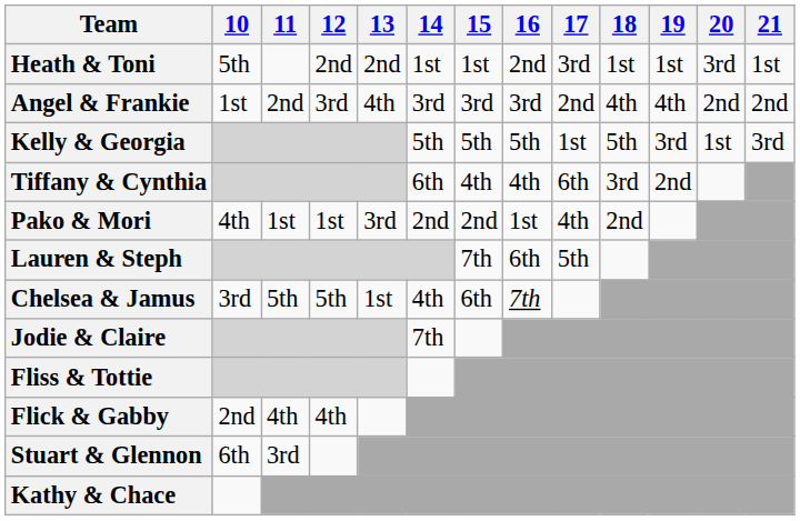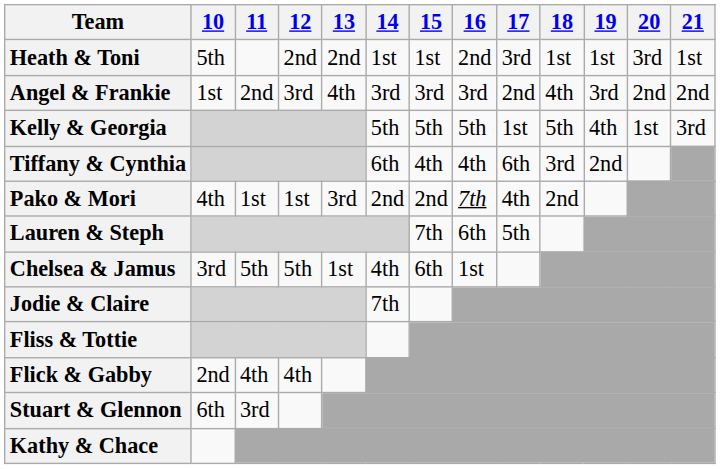 <table class="wikitable sortable" style="white-space:nowrap">
 <tr>
 <th scope="col" class="unsortable">Team</th>
 <th scope="col"><a href='#'>10</a></th>
 <th scope="col"><a href='#'>11</a></th>
 <th scope="col"><a href='#'>12</a></th>
 <th scope="col"><a href='#'>13</a></th>
 <th scope="col"><a href='#'>14</a></th>
 <th scope="col"><a href='#'>15</a></th>
 <th scope="col"><a href='#'>16</a></th>
 <th scope="col"><a href='#'>17</a></th>
 <th scope="col"><a href='#'>18</a></th>
 <th scope="col"><a href='#'>19</a></th>
 <th scope="col"><a href='#'>20</a></th>
 <th scope="col"><a href='#'>21</a></th>
 </tr>
 <tr>
 <th scope="row" style="text-align:left">Heath & Toni</th>
 <td>5th</td>
 <td></td>
 <td>2nd</td>
 <td>2nd</td>
 <td>1st</td>
 <td>1st</td>
 <td>2nd</td>
 <td>3rd</td>
 <td>1st</td>
 <td>1st</td>
 <td>3rd</td>
 <td>1st</td>
 </tr>
 <tr>
 <th scope="row" style="text-align:left">Angel & Frankie</th>
 <td>1st</td>
 <td>2nd</td>
 <td>3rd</td>
 <td>4th</td>
 <td>3rd</td>
 <td>3rd</td>
 <td>3rd</td>
 <td>2nd</td>
 <td>4th</td>
-<td>4th</td>
+<td>3rd</td>
 <td>2nd</td>
 <td>2nd</td>
 </tr>
 <tr>
 <th scope="row" style="text-align:left">Kelly & Georgia</th>
 <td colspan="4" bgcolor="lightgray" align=center><em></em></td>
 <td>5th</td>
 <td>5th</td>
 <td>5th</td>
 <td>1st</td>
 <td>5th</td>
-<td>3rd</td>
+<td>4th</td>
 <td>1st</td>
 <td>3rd</td>
 </tr>
 <tr>
 <th scope="row" style="text-align:left">Tiffany & Cynthia</th>
 <td colspan="4" bgcolor="lightgray" align=center><em></em></td>
 <td>6th</td>
 <td>4th</td>
 <td>4th</td>
 <td>6th</td>
 <td>3rd</td>
 <td>2nd</td>
 <td></td>
 <td colspan="1" bgcolor="darkgray"></td>
 </tr>
 <tr>
 <th scope="row" style="text-align:left">Pako & Mori</th>
 <td>4th</td>
 <td>1st</td>
 <td>1st</td>
 <td>3rd</td>
 <td>2nd</td>
 <td>2nd</td>
-<td>1st</td>
+<td><u><em>7th</em></u></td>
 <td>4th</td>
 <td>2nd</td>
 <td></td>
 <td colspan="2" bgcolor="darkgray"></td>
 </tr>
 <tr>
 <th scope="row" style="text-align:left">Lauren & Steph</th>
 <td colspan="5" bgcolor="lightgray" align=center><em></em></td>
 <td>7th</td>
 <td>6th</td>
 <td>5th</td>
 <td></td>
 <td colspan="3" bgcolor="darkgray"></td>
 </tr>
 <tr>
 <th scope="row" style="text-align:left">Chelsea & Jamus</th>
 <td>3rd</td>
 <td>5th</td>
 <td>5th</td>
 <td>1st</td>
 <td>4th</td>
 <td>6th</td>
-<td><u><em>7th</em></u></td>
+<td>1st</td>
 <td></td>
 <td colspan="4" bgcolor="darkgray"></td>
 </tr>
 <tr>
 <th scope="row" style="text-align:left">Jodie & Claire</th>
 <td colspan="4" bgcolor="lightgray" align=center><em></em></td>
 <td>7th</td>
 <td></td>
 <td colspan="6" bgcolor="darkgray"></td>
 </tr>
 <tr>
 <th scope="row" style="text-align:left">Fliss & Tottie</th>
 <td colspan="4" bgcolor="lightgray" align=center><em></em></td>
 <td></td>
 <td colspan="7" bgcolor="darkgray"></td>
 </tr>
 <tr>
 <th scope="row" style="text-align:left">Flick & Gabby</th>
 <td>2nd</td>
 <td>4th</td>
 <td>4th</td>
 <td></td>
 <td colspan="8" bgcolor="darkgray"></td>
 </tr>
 <tr>
 <th scope="row" style="text-align:left">Stuart & Glennon</th>
 <td>6th</td>
 <td>3rd</td>
 <td></td>
 <td colspan="9" bgcolor="darkgray"></td>
 </tr>
 <tr>
 <th scope="row" style="text-align:left">Kathy & Chace</th>
 <td></td>
 <td colspan="11" bgcolor="darkgray"></td>
 </tr>
 </table>
